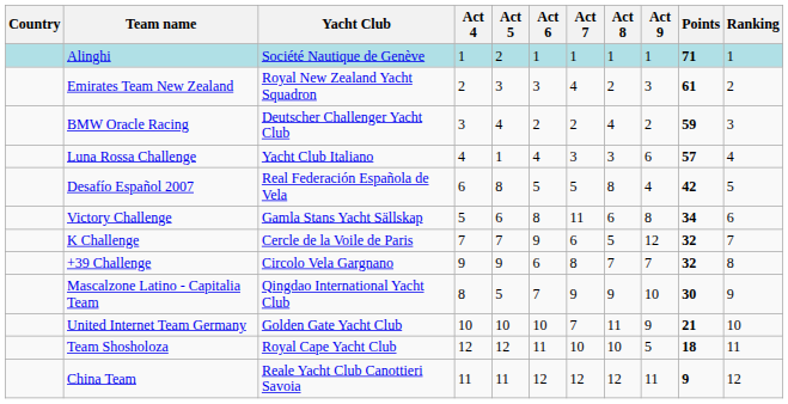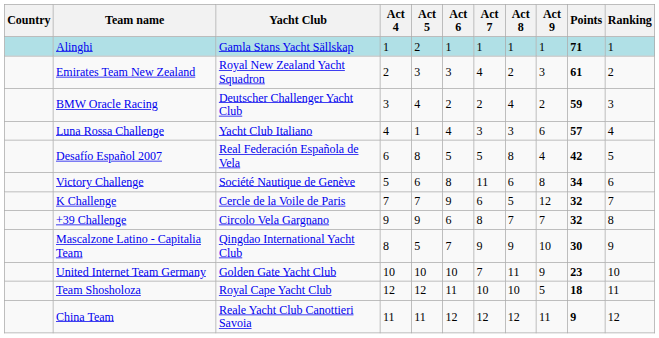 <table class="wikitable">
 <tr>
 <th>Country</th>
 <th>Team name</th>
 <th>Yacht Club</th>
 <th>Act 4</th>
 <th>Act 5</th>
 <th>Act 6</th>
 <th>Act 7</th>
 <th>Act 8</th>
 <th>Act 9</th>
 <th>Points</th>
 <th>Ranking</th>
 </tr>
 <tr style="background: #B0E0E6;">
 <td></td>
 <td><a href='#'>Alinghi</a></td>
-<td><a href='#'>Société Nautique de Genève</a></td>
+<td><a href='#'>Gamla Stans Yacht Sällskap</a></td>
 <td>1</td>
 <td>2</td>
 <td>1</td>
 <td>1</td>
 <td>1</td>
 <td>1</td>
 <td><strong>71</strong></td>
 <td>1</td>
 </tr>
 <tr>
 <td></td>
 <td><a href='#'>Emirates Team New Zealand</a></td>
 <td><a href='#'>Royal New Zealand Yacht Squadron</a></td>
 <td>2</td>
 <td>3</td>
 <td>3</td>
 <td>4</td>
 <td>2</td>
 <td>3</td>
 <td><strong>61</strong></td>
 <td>2</td>
 </tr>
 <tr>
 <td></td>
 <td><a href='#'>BMW Oracle Racing</a></td>
 <td><a href='#'>Deutscher Challenger Yacht Club</a></td>
 <td>3</td>
 <td>4</td>
 <td>2</td>
 <td>2</td>
 <td>4</td>
 <td>2</td>
 <td><strong>59</strong></td>
 <td>3</td>
 </tr>
 <tr>
 <td></td>
 <td><a href='#'>Luna Rossa Challenge</a></td>
 <td><a href='#'>Yacht Club Italiano</a></td>
 <td>4</td>
 <td>1</td>
 <td>4</td>
 <td>3</td>
 <td>3</td>
 <td>6</td>
 <td><strong>57</strong></td>
 <td>4</td>
 </tr>
 <tr>
 <td></td>
 <td><a href='#'>Desafío Español 2007</a></td>
 <td><a href='#'>Real Federación Española de Vela</a></td>
 <td>6</td>
 <td>8</td>
 <td>5</td>
 <td>5</td>
 <td>8</td>
 <td>4</td>
 <td><strong>42</strong></td>
 <td>5</td>
 </tr>
 <tr>
 <td></td>
 <td><a href='#'>Victory Challenge</a></td>
-<td><a href='#'>Gamla Stans Yacht Sällskap</a></td>
+<td><a href='#'>Société Nautique de Genève</a></td>
 <td>5</td>
 <td>6</td>
 <td>8</td>
 <td>11</td>
 <td>6</td>
 <td>8</td>
 <td><strong>34</strong></td>
 <td>6</td>
 </tr>
 <tr>
 <td></td>
 <td><a href='#'>K Challenge</a></td>
 <td><a href='#'>Cercle de la Voile de Paris</a></td>
 <td>7</td>
 <td>7</td>
 <td>9</td>
 <td>6</td>
 <td>5</td>
 <td>12</td>
 <td><strong>32</strong></td>
 <td>7</td>
 </tr>
 <tr>
 <td></td>
 <td><a href='#'>+39 Challenge</a></td>
 <td><a href='#'>Circolo Vela Gargnano</a></td>
 <td>9</td>
 <td>9</td>
 <td>6</td>
 <td>8</td>
 <td>7</td>
 <td>7</td>
 <td><strong>32</strong></td>
 <td>8</td>
 </tr>
 <tr>
 <td></td>
 <td><a href='#'>Mascalzone Latino - Capitalia Team</a></td>
 <td><a href='#'>Qingdao International Yacht Club</a></td>
 <td>8</td>
 <td>5</td>
 <td>7</td>
 <td>9</td>
 <td>9</td>
 <td>10</td>
 <td><strong>30</strong></td>
 <td>9</td>
 </tr>
 <tr>
 <td></td>
 <td><a href='#'>United Internet Team Germany</a></td>
 <td><a href='#'>Golden Gate Yacht Club</a></td>
 <td>10</td>
 <td>10</td>
 <td>10</td>
 <td>7</td>
 <td>11</td>
 <td>9</td>
-<td><strong>21</strong></td>
+<td><strong>23</strong></td>
 <td>10</td>
 </tr>
 <tr>
 <td></td>
 <td><a href='#'>Team Shosholoza</a></td>
 <td><a href='#'>Royal Cape Yacht Club</a></td>
 <td>12</td>
 <td>12</td>
 <td>11</td>
 <td>10</td>
 <td>10</td>
 <td>5</td>
 <td><strong>18</strong></td>
 <td>11</td>
 </tr>
 <tr>
 <td></td>
 <td><a href='#'>China Team</a></td>
 <td><a href='#'>Reale Yacht Club Canottieri Savoia</a></td>
 <td>11</td>
 <td>11</td>
 <td>12</td>
 <td>12</td>
 <td>12</td>
 <td>11</td>
 <td><strong>9</strong></td>
 <td>12</td>
 </tr>
 </table>
